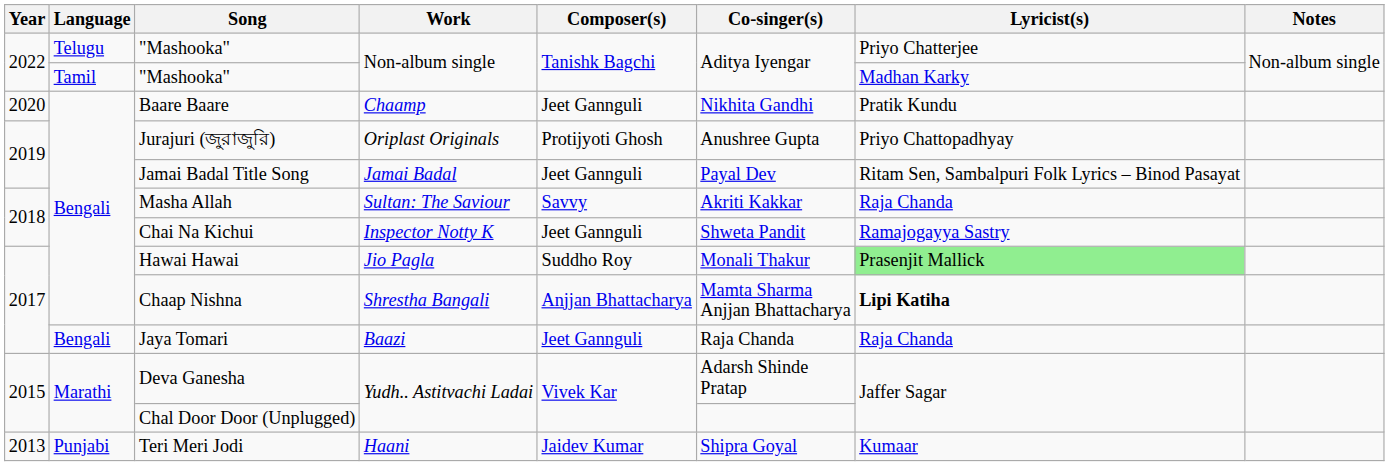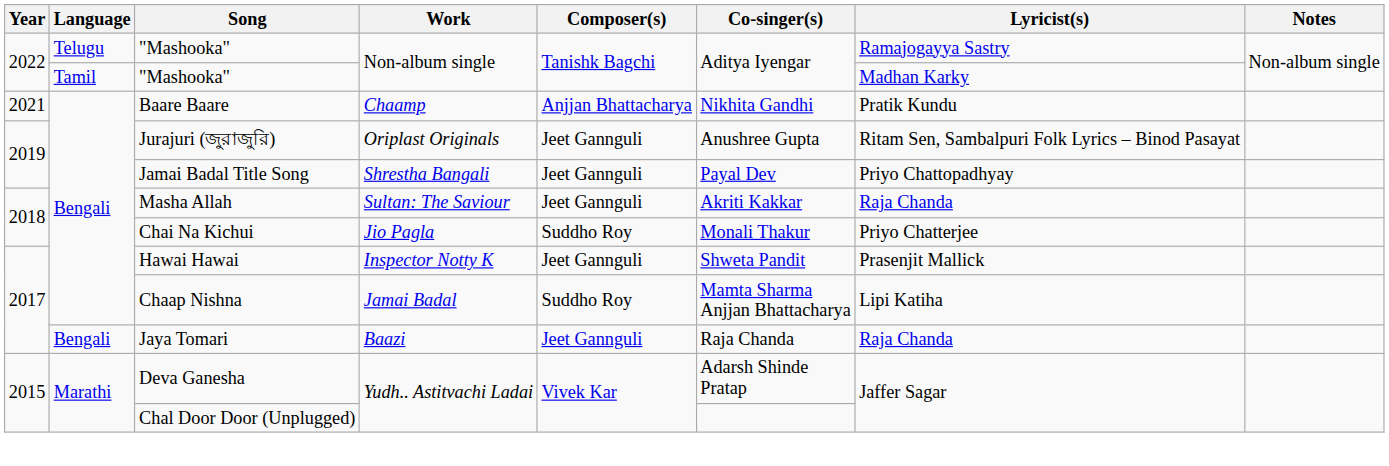 <table class="wikitable">
 <tr>
 <th>Year</th>
 <th>Language</th>
 <th>Song</th>
 <th>Work</th>
 <th>Composer(s)</th>
 <th>Co-singer(s)</th>
 <th>Lyricist(s)</th>
 <th>Notes</th>
 </tr>
 <tr>
 <td rowspan="2">2022</td>
 <td><a href='#'>Telugu</a></td>
 <td>"Mashooka"</td>
 <td rowspan="2">Non-album single</td>
 <td rowspan="2"><a href='#'>Tanishk Bagchi</a></td>
 <td rowspan="2">Aditya Iyengar</td>
-<td>Priyo Chatterjee</td>
+<td><a href='#'>Ramajogayya Sastry</a></td>
 <td rowspan="2">Non-album single</td>
 </tr>
 <tr>
 <td><a href='#'>Tamil</a></td>
 <td>"Mashooka"</td>
 <td><a href='#'>Madhan Karky</a></td>
 </tr>
 <tr>
-<td>2020</td>
+<td>2021</td>
 <td rowspan="7"><a href='#'>Bengali</a></td>
 <td>Baare Baare</td>
 <td><em><a href='#'>Chaamp</a></em></td>
-<td>Jeet Gannguli</td>
+<td><a href='#'>Anjjan Bhattacharya</a></td>
 <td><a href='#'>Nikhita Gandhi</a></td>
 <td>Pratik Kundu</td>
 <td></td>
 </tr>
 <tr>
 <td rowspan="2">2019</td>
 <td>Jurajuri (জুরাজুরি)</td>
 <td><em>Oriplast Originals</em></td>
-<td>Protijyoti Ghosh</td>
+<td>Jeet Gannguli</td>
 <td>Anushree Gupta</td>
-<td>Priyo Chattopadhyay</td>
+<td>Ritam Sen, Sambalpuri Folk Lyrics – Binod Pasayat</td>
 <td></td>
 </tr>
 <tr>
 <td>Jamai Badal Title Song</td>
-<td><em><a href='#'>Jamai Badal</a></em></td>
+<td><em><a href='#'>Shrestha Bangali</a></em></td>
 <td>Jeet Gannguli</td>
 <td><a href='#'>Payal Dev</a></td>
-<td>Ritam Sen, Sambalpuri Folk Lyrics – Binod Pasayat</td>
+<td>Priyo Chattopadhyay</td>
 <td></td>
 </tr>
 <tr>
 <td rowspan="2">2018</td>
 <td>Masha Allah</td>
 <td><em><a href='#'>Sultan: The Saviour</a></em></td>
-<td><a href='#'>Savvy</a></td>
+<td>Jeet Gannguli</td>
 <td><a href='#'>Akriti Kakkar</a></td>
 <td><a href='#'>Raja Chanda</a></td>
 <td></td>
 </tr>
 <tr>
 <td>Chai Na Kichui</td>
-<td><em><a href='#'>Inspector Notty K</a></em></td>
-<td>Jeet Gannguli</td>
-<td><a href='#'>Shweta Pandit</a></td>
-<td><a href='#'>Ramajogayya Sastry</a></td>
+<td><em><a href='#'>Jio Pagla</a></em></td>
+<td>Suddho Roy</td>
+<td><a href='#'>Monali Thakur</a></td>
+<td>Priyo Chatterjee</td>
 <td></td>
 </tr>
 <tr>
 <td rowspan="3">2017</td>
 <td>Hawai Hawai</td>
-<td><em><a href='#'>Jio Pagla</a></em></td>
-<td>Suddho Roy</td>
-<td><a href='#'>Monali Thakur</a></td>
-<td style="background: lightgreen;">Prasenjit Mallick</td>
+<td><em><a href='#'>Inspector Notty K</a></em></td>
+<td>Jeet Gannguli</td>
+<td><a href='#'>Shweta Pandit</a></td>
+<td>Prasenjit Mallick</td>
 <td></td>
 </tr>
 <tr>
 <td>Chaap Nishna</td>
-<td><em><a href='#'>Shrestha Bangali</a></em></td>
-<td><a href='#'>Anjjan Bhattacharya</a></td>
+<td><em><a href='#'>Jamai Badal</a></em></td>
+<td>Suddho Roy</td>
 <td><a href='#'>Mamta Sharma</a><br>Anjjan Bhattacharya</td>
-<td><strong>Lipi Katiha</strong></td>
+<td>Lipi Katiha</td>
 <td></td>
 </tr>
 <tr>
 <td><a href='#'>Bengali</a></td>
 <td>Jaya Tomari</td>
 <td><a href='#'><em>Baazi</em></a></td>
 <td><a href='#'>Jeet Gannguli</a></td>
 <td>Raja Chanda</td>
 <td><a href='#'>Raja Chanda</a></td>
 <td></td>
 </tr>
 <tr>
 <td rowspan="2">2015</td>
 <td rowspan="2"><a href='#'>Marathi</a></td>
 <td>Deva Ganesha</td>
 <td rowspan="2"><em>Yudh.. Astitvachi Ladai</em></td>
 <td rowspan="2"><a href='#'>Vivek Kar</a></td>
 <td>Adarsh Shinde<br>Pratap</td>
 <td rowspan="2">Jaffer Sagar</td>
 <td rowspan="2"></td>
 </tr>
 <tr>
 <td>Chal Door Door (Unplugged)</td>
 <td></td>
 </tr>
-<tr>
-<td>2013</td>
-<td><a href='#'>Punjabi</a></td>
-<td>Teri Meri Jodi</td>
-<td><a href='#'><em>Haani</em></a></td>
-<td><a href='#'>Jaidev Kumar</a></td>
-<td><a href='#'>Shipra Goyal</a></td>
-<td><a href='#'>Kumaar</a></td>
-<td></td>
-</tr>
 </table>
